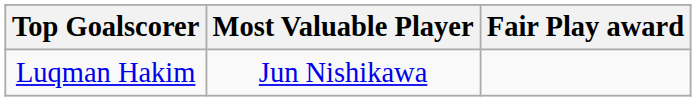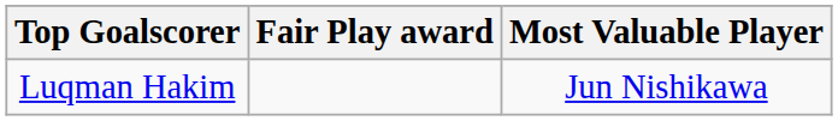 <table class="wikitable" style="text-align: center; margin: 0 auto;">
 <tr>
 <th>Top Goalscorer</th>
+<th>Fair Play award</th>
 <th>Most Valuable Player</th>
-<th>Fair Play award</th>
 </tr>
 <tr>
 <td> <a href='#'>Luqman Hakim</a></td>
+<td></td>
 <td> <a href='#'>Jun Nishikawa</a></td>
-<td></td>
 </tr>
 </table>
